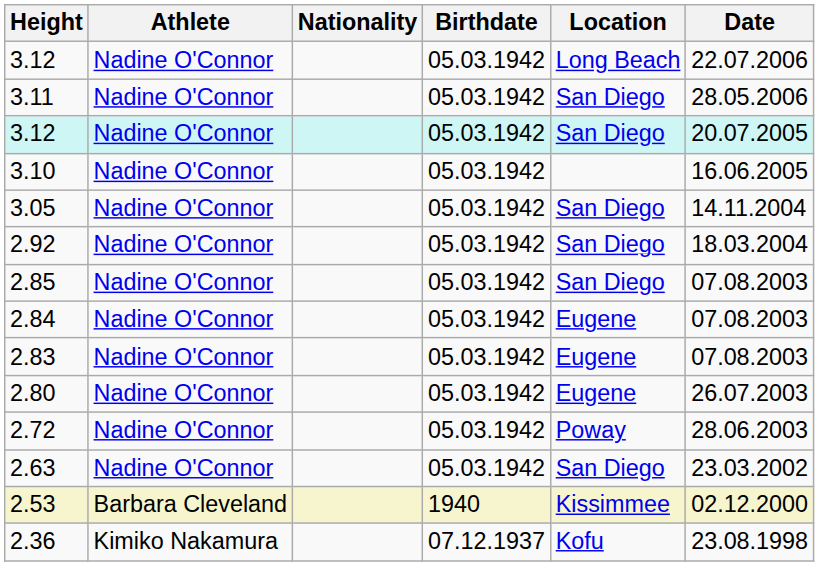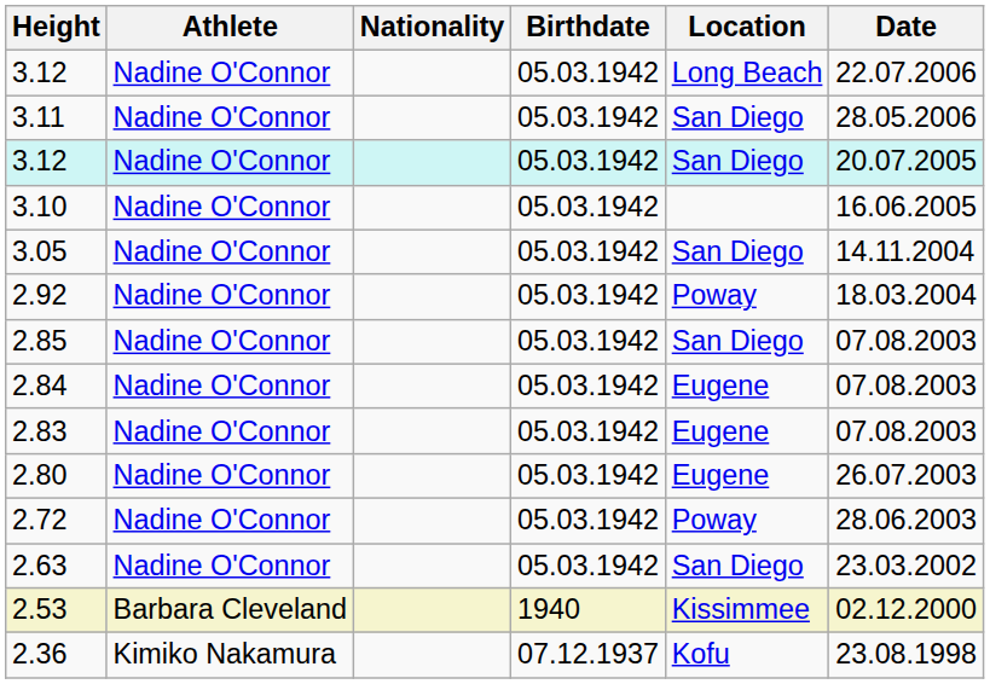 <table class="wikitable">
 <tr>
 <th>Height</th>
 <th>Athlete</th>
 <th>Nationality</th>
 <th>Birthdate</th>
 <th>Location</th>
 <th>Date</th>
 </tr>
 <tr>
 <td>3.12</td>
 <td><a href='#'>Nadine O'Connor</a></td>
 <td></td>
 <td>05.03.1942</td>
 <td><a href='#'>Long Beach</a></td>
 <td>22.07.2006</td>
 </tr>
 <tr>
 <td>3.11</td>
 <td><a href='#'>Nadine O'Connor</a></td>
 <td></td>
 <td>05.03.1942</td>
 <td><a href='#'>San Diego</a></td>
 <td>28.05.2006</td>
 </tr>
 <tr style="background:#cef6f5;">
 <td>3.12</td>
 <td><a href='#'>Nadine O'Connor</a></td>
 <td></td>
 <td>05.03.1942</td>
 <td><a href='#'>San Diego</a></td>
 <td>20.07.2005</td>
 </tr>
 <tr>
 <td>3.10</td>
 <td><a href='#'>Nadine O'Connor</a></td>
 <td></td>
 <td>05.03.1942</td>
 <td></td>
 <td>16.06.2005</td>
 </tr>
 <tr>
 <td>3.05</td>
 <td><a href='#'>Nadine O'Connor</a></td>
 <td></td>
 <td>05.03.1942</td>
 <td><a href='#'>San Diego</a></td>
 <td>14.11.2004</td>
 </tr>
 <tr>
 <td>2.92</td>
 <td><a href='#'>Nadine O'Connor</a></td>
 <td></td>
 <td>05.03.1942</td>
-<td><a href='#'>San Diego</a></td>
+<td><a href='#'>Poway</a></td>
 <td>18.03.2004</td>
 </tr>
 <tr>
 <td>2.85</td>
 <td><a href='#'>Nadine O'Connor</a></td>
 <td></td>
 <td>05.03.1942</td>
 <td><a href='#'>San Diego</a></td>
 <td>07.08.2003</td>
 </tr>
 <tr>
 <td>2.84</td>
 <td><a href='#'>Nadine O'Connor</a></td>
 <td></td>
 <td>05.03.1942</td>
 <td><a href='#'>Eugene</a></td>
 <td>07.08.2003</td>
 </tr>
 <tr>
 <td>2.83</td>
 <td><a href='#'>Nadine O'Connor</a></td>
 <td></td>
 <td>05.03.1942</td>
 <td><a href='#'>Eugene</a></td>
 <td>07.08.2003</td>
 </tr>
 <tr>
 <td>2.80</td>
 <td><a href='#'>Nadine O'Connor</a></td>
 <td></td>
 <td>05.03.1942</td>
 <td><a href='#'>Eugene</a></td>
 <td>26.07.2003</td>
 </tr>
 <tr>
 <td>2.72</td>
 <td><a href='#'>Nadine O'Connor</a></td>
 <td></td>
 <td>05.03.1942</td>
 <td><a href='#'>Poway</a></td>
 <td>28.06.2003</td>
 </tr>
 <tr>
 <td>2.63</td>
 <td><a href='#'>Nadine O'Connor</a></td>
 <td></td>
 <td>05.03.1942</td>
 <td><a href='#'>San Diego</a></td>
 <td>23.03.2002</td>
 </tr>
 <tr style="background:#f6f5ce;">
 <td>2.53</td>
 <td>Barbara Cleveland</td>
 <td></td>
 <td>1940</td>
 <td><a href='#'>Kissimmee</a></td>
 <td>02.12.2000</td>
 </tr>
 <tr>
 <td>2.36</td>
 <td>Kimiko Nakamura</td>
 <td></td>
 <td>07.12.1937</td>
 <td><a href='#'>Kofu</a></td>
 <td>23.08.1998</td>
 </tr>
 </table>
